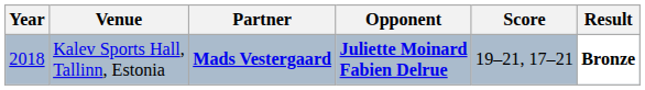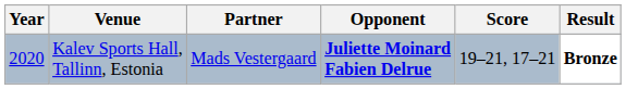 <table class="sortable wikitable" style="font-size: 90%;">
 <tr>
 <th>Year</th>
 <th>Venue</th>
 <th>Partner</th>
 <th>Opponent</th>
 <th>Score</th>
 <th>Result</th>
 </tr>
 <tr style="background:#AABBCC">
-<td align="center"><a href='#'>2018</a></td>
+<td align="center"><a href='#'>2020</a></td>
 <td align="left"><a href='#'>Kalev Sports Hall</a>,<br><a href='#'>Tallinn</a>, Estonia</td>
-<td align="left"><strong> <a href='#'>Mads Vestergaard</a></strong></td>
+<td align="left"> <a href='#'>Mads Vestergaard</a></td>
 <td align="left"><strong> <a href='#'>Juliette Moinard</a><br> <a href='#'>Fabien Delrue</a></strong></td>
 <td align="left">19–21, 17–21</td>
 <td style="text-align:left; background:white"> <strong>Bronze</strong></td>
 </tr>
 </table>
